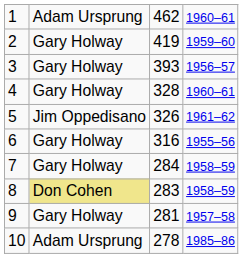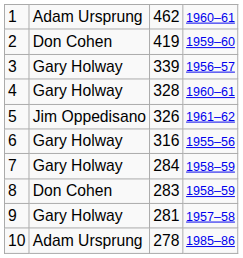 <table class="wikitable">
 <tr>
 </tr>
 <tr>
 <td>1</td>
 <td>Adam Ursprung</td>
 <td>462</td>
 <td style="font-size:80%;"><a href='#'>1960–61</a></td>
 </tr>
 <tr>
 <td>2</td>
-<td>Gary Holway</td>
+<td>Don Cohen</td>
 <td>419</td>
 <td style="font-size:80%;"><a href='#'>1959–60</a></td>
 </tr>
 <tr>
 <td>3</td>
 <td>Gary Holway</td>
-<td>393</td>
+<td>339</td>
 <td style="font-size:80%;"><a href='#'>1956–57</a></td>
 </tr>
 <tr>
 <td>4</td>
 <td>Gary Holway</td>
 <td>328</td>
 <td style="font-size:80%;"><a href='#'>1960–61</a></td>
 </tr>
 <tr>
 <td>5</td>
 <td>Jim Oppedisano</td>
 <td>326</td>
 <td style="font-size:80%;"><a href='#'>1961–62</a></td>
 </tr>
 <tr>
 <td>6</td>
 <td>Gary Holway</td>
 <td>316</td>
 <td style="font-size:80%;"><a href='#'>1955–56</a></td>
 </tr>
 <tr>
 <td>7</td>
 <td>Gary Holway</td>
 <td>284</td>
 <td style="font-size:80%;"><a href='#'>1958–59</a></td>
 </tr>
 <tr>
 <td>8</td>
-<td style="background: khaki;">Don Cohen</td>
+<td>Don Cohen</td>
 <td>283</td>
 <td style="font-size:80%;"><a href='#'>1958–59</a></td>
 </tr>
 <tr>
 <td>9</td>
 <td>Gary Holway</td>
 <td>281</td>
 <td style="font-size:80%;"><a href='#'>1957–58</a></td>
 </tr>
 <tr>
 <td>10</td>
 <td>Adam Ursprung</td>
 <td>278</td>
 <td style="font-size:80%;"><a href='#'>1985–86</a></td>
 </tr>
 </table>
